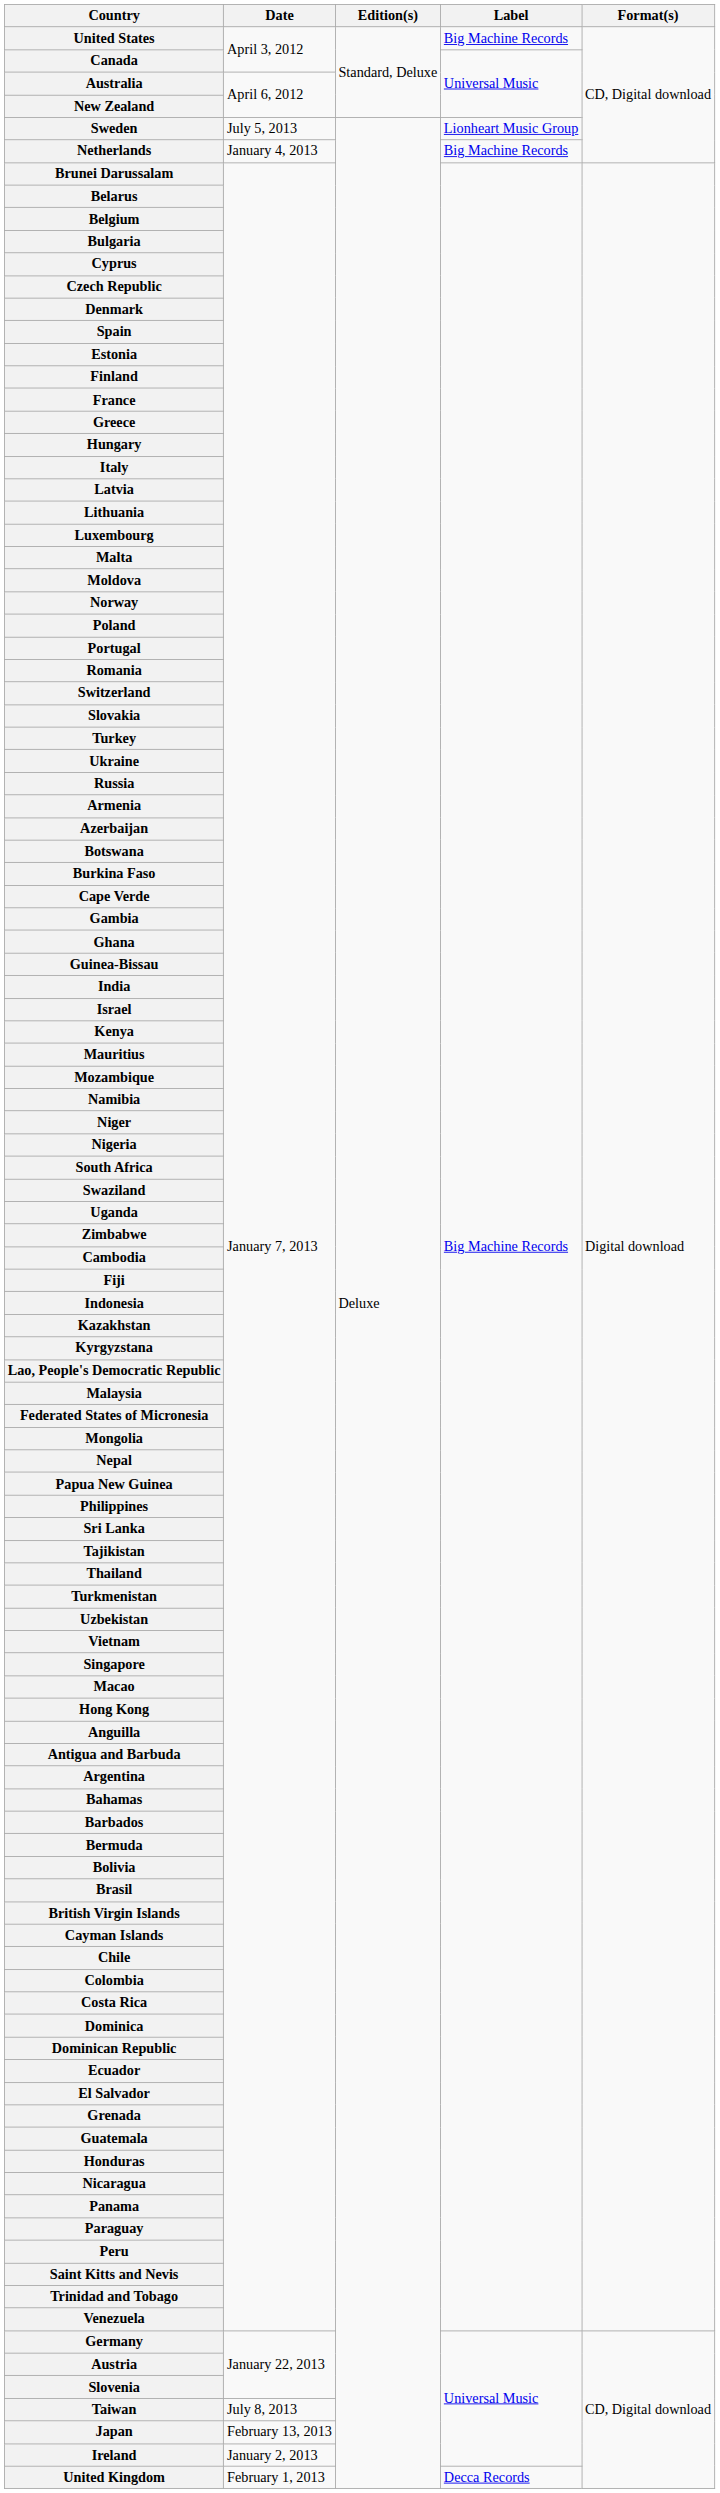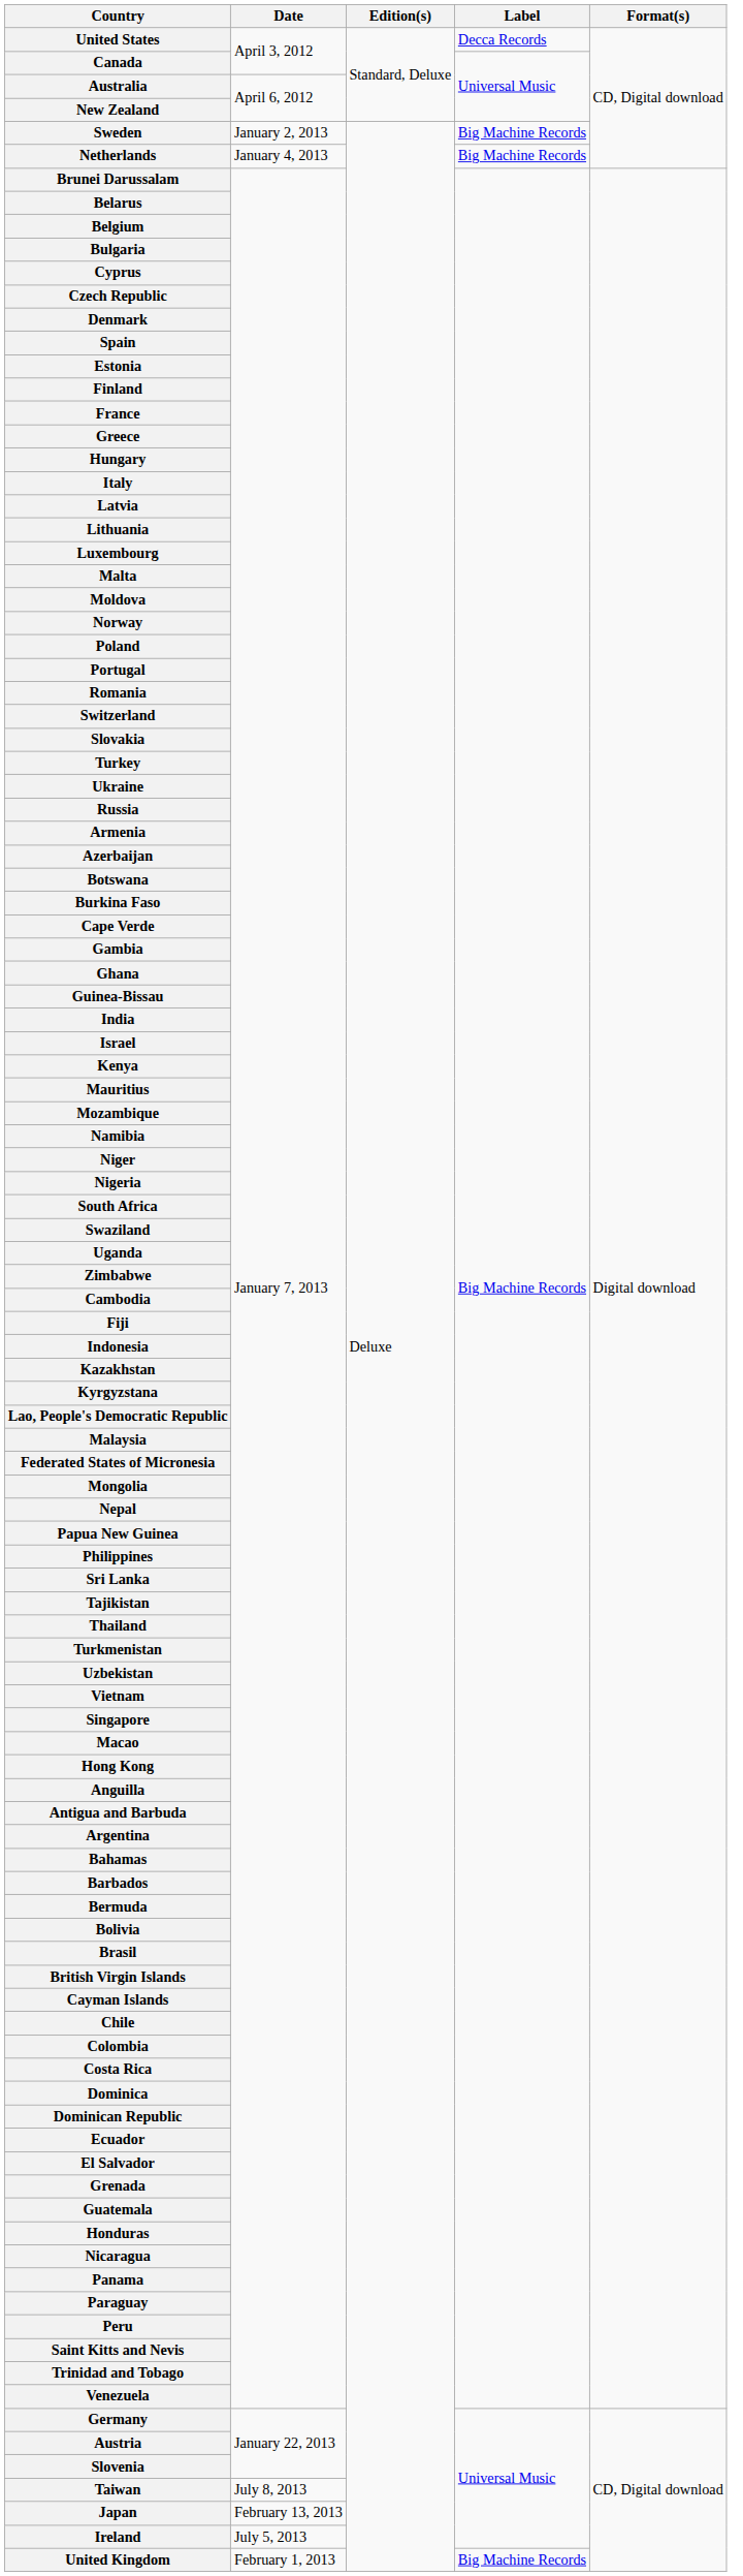 <table class="wikitable plainrowheaders">
 <tr>
 <th scope="col">Country</th>
 <th>Date</th>
 <th>Edition(s)</th>
 <th>Label</th>
 <th>Format(s)</th>
 </tr>
 <tr>
 <th scope="row">United States</th>
 <td rowspan="2">April 3, 2012</td>
 <td rowspan="4">Standard, Deluxe</td>
-<td><a href='#'>Big Machine Records</a></td>
+<td><a href='#'>Decca Records</a></td>
 <td rowspan="6">CD, Digital download</td>
 </tr>
 <tr>
 <th scope="row">Canada</th>
 <td rowspan="3"><a href='#'>Universal Music</a></td>
 </tr>
 <tr>
 <th scope="row">Australia</th>
 <td rowspan="2">April 6, 2012</td>
 </tr>
 <tr>
 <th scope="row">New Zealand</th>
 </tr>
 <tr>
 <th scope="row">Sweden</th>
-<td>July 5, 2013</td>
+<td rowspan="1">January 2, 2013</td>
 <td rowspan="105">Deluxe</td>
-<td rowspan="1"><a href='#'>Lionheart Music Group</a></td>
+<td><a href='#'>Big Machine Records</a></td>
 </tr>
 <tr>
 <th scope="row">Netherlands</th>
 <td rowspan="1">January 4, 2013</td>
 <td><a href='#'>Big Machine Records</a></td>
 </tr>
 <tr>
 <th scope="row">Brunei Darussalam</th>
 <td rowspan="96">January 7, 2013</td>
 <td rowspan="96"><a href='#'>Big Machine Records</a></td>
 <td rowspan="96">Digital download</td>
 </tr>
 <tr>
 <th scope="row">Belarus</th>
 </tr>
 <tr>
 <th scope="row">Belgium</th>
 </tr>
 <tr>
 <th scope="row">Bulgaria</th>
 </tr>
 <tr>
 <th scope="row">Cyprus</th>
 </tr>
 <tr>
 <th scope="row">Czech Republic</th>
 </tr>
 <tr>
 <th scope="row">Denmark</th>
 </tr>
 <tr>
 <th scope="row">Spain</th>
 </tr>
 <tr>
 <th scope="row">Estonia</th>
 </tr>
 <tr>
 <th scope="row">Finland</th>
 </tr>
 <tr>
 <th scope="row">France</th>
 </tr>
 <tr>
 <th scope="row">Greece</th>
 </tr>
 <tr>
 <th scope="row">Hungary</th>
 </tr>
 <tr>
 <th scope="row">Italy</th>
 </tr>
 <tr>
 <th scope="row">Latvia</th>
 </tr>
 <tr>
 <th scope="row">Lithuania</th>
 </tr>
 <tr>
 <th scope="row">Luxembourg</th>
 </tr>
 <tr>
 <th scope="row">Malta</th>
 </tr>
 <tr>
 <th scope="row">Moldova</th>
 </tr>
 <tr>
 <th scope="row">Norway</th>
 </tr>
 <tr>
 <th scope="row">Poland</th>
 </tr>
 <tr>
 <th scope="row">Portugal</th>
 </tr>
 <tr>
 <th scope="row">Romania</th>
 </tr>
 <tr>
 <th scope="row">Switzerland</th>
 </tr>
 <tr>
 <th scope="row">Slovakia</th>
 </tr>
 <tr>
 <th scope="row">Turkey</th>
 </tr>
 <tr>
 <th scope="row">Ukraine</th>
 </tr>
 <tr>
 <th scope="row">Russia</th>
 </tr>
 <tr>
 <th scope="row">Armenia</th>
 </tr>
 <tr>
 <th scope="row">Azerbaijan</th>
 </tr>
 <tr>
 <th scope="row">Botswana</th>
 </tr>
 <tr>
 <th scope="row">Burkina Faso</th>
 </tr>
 <tr>
 <th scope="row">Cape Verde</th>
 </tr>
 <tr>
 <th scope="row">Gambia</th>
 </tr>
 <tr>
 <th scope="row">Ghana</th>
 </tr>
 <tr>
 <th scope="row">Guinea-Bissau</th>
 </tr>
 <tr>
 <th scope="row">India</th>
 </tr>
 <tr>
 <th scope="row">Israel</th>
 </tr>
 <tr>
 <th scope="row">Kenya</th>
 </tr>
 <tr>
 <th scope="row">Mauritius</th>
 </tr>
 <tr>
 <th scope="row">Mozambique</th>
 </tr>
 <tr>
 <th scope="row">Namibia</th>
 </tr>
 <tr>
 <th scope="row">Niger</th>
 </tr>
 <tr>
 <th scope="row">Nigeria</th>
 </tr>
 <tr>
 <th scope="row">South Africa</th>
 </tr>
 <tr>
 <th scope="row">Swaziland</th>
 </tr>
 <tr>
 <th scope="row">Uganda</th>
 </tr>
 <tr>
 <th scope="row">Zimbabwe</th>
 </tr>
 <tr>
 <th scope="row">Cambodia</th>
 </tr>
 <tr>
 <th scope="row">Fiji</th>
 </tr>
 <tr>
 <th scope="row">Indonesia</th>
 </tr>
 <tr>
 <th scope="row">Kazakhstan</th>
 </tr>
 <tr>
 <th scope="row">Kyrgyzstana</th>
 </tr>
 <tr>
 <th scope="row">Lao, People's Democratic Republic</th>
 </tr>
 <tr>
 <th scope="row">Malaysia</th>
 </tr>
 <tr>
 <th scope="row">Federated States of Micronesia</th>
 </tr>
 <tr>
 <th scope="row">Mongolia</th>
 </tr>
 <tr>
 <th scope="row">Nepal</th>
 </tr>
 <tr>
 <th scope="row">Papua New Guinea</th>
 </tr>
 <tr>
 <th scope="row">Philippines</th>
 </tr>
 <tr>
 <th scope="row">Sri Lanka</th>
 </tr>
 <tr>
 <th scope="row">Tajikistan</th>
 </tr>
 <tr>
 <th scope="row">Thailand</th>
 </tr>
 <tr>
 <th scope="row">Turkmenistan</th>
 </tr>
 <tr>
 <th scope="row">Uzbekistan</th>
 </tr>
 <tr>
 <th scope="row">Vietnam</th>
 </tr>
 <tr>
 <th scope="row">Singapore</th>
 </tr>
 <tr>
 <th scope="row">Macao</th>
 </tr>
 <tr>
 <th scope="row">Hong Kong</th>
 </tr>
 <tr>
 <th scope="row">Anguilla</th>
 </tr>
 <tr>
 <th scope="row">Antigua and Barbuda</th>
 </tr>
 <tr>
 <th scope="row">Argentina</th>
 </tr>
 <tr>
 <th scope="row">Bahamas</th>
 </tr>
 <tr>
 <th scope="row">Barbados</th>
 </tr>
 <tr>
 <th scope="row">Bermuda</th>
 </tr>
 <tr>
 <th scope="row">Bolivia</th>
 </tr>
 <tr>
 <th scope="row">Brasil</th>
 </tr>
 <tr>
 <th scope="row">British Virgin Islands</th>
 </tr>
 <tr>
 <th scope="row">Cayman Islands</th>
 </tr>
 <tr>
 <th scope="row">Chile</th>
 </tr>
 <tr>
 <th scope="row">Colombia</th>
 </tr>
 <tr>
 <th scope="row">Costa Rica</th>
 </tr>
 <tr>
 <th scope="row">Dominica</th>
 </tr>
 <tr>
 <th scope="row">Dominican Republic</th>
 </tr>
 <tr>
 <th scope="row">Ecuador</th>
 </tr>
 <tr>
 <th scope="row">El Salvador</th>
 </tr>
 <tr>
 <th scope="row">Grenada</th>
 </tr>
 <tr>
 <th scope="row">Guatemala</th>
 </tr>
 <tr>
 <th scope="row">Honduras</th>
 </tr>
 <tr>
 <th scope="row">Nicaragua</th>
 </tr>
 <tr>
 <th scope="row">Panama</th>
 </tr>
 <tr>
 <th scope="row">Paraguay</th>
 </tr>
 <tr>
 <th scope="row">Peru</th>
 </tr>
 <tr>
 <th scope="row">Saint Kitts and Nevis</th>
 </tr>
 <tr>
 <th scope="row">Trinidad and Tobago</th>
 </tr>
 <tr>
 <th scope="row">Venezuela</th>
 </tr>
 <tr>
 <th scope="row">Germany</th>
 <td rowspan="3">January 22, 2013</td>
 <td rowspan="6"><a href='#'>Universal Music</a></td>
 <td rowspan="7">CD, Digital download</td>
 </tr>
 <tr>
 <th scope="row">Austria</th>
 </tr>
 <tr>
 <th scope="row">Slovenia</th>
 </tr>
 <tr>
 <th scope="row">Taiwan</th>
 <td>July 8, 2013</td>
 </tr>
 <tr>
 <th scope="row">Japan</th>
 <td rowspan="1">February 13, 2013</td>
 </tr>
 <tr>
 <th scope="row">Ireland</th>
-<td rowspan="1">January 2, 2013</td>
+<td>July 5, 2013</td>
 </tr>
 <tr>
 <th scope="row">United Kingdom</th>
 <td rowspan="1">February 1, 2013</td>
-<td><a href='#'>Decca Records</a></td>
+<td><a href='#'>Big Machine Records</a></td>
 </tr>
 </table>
